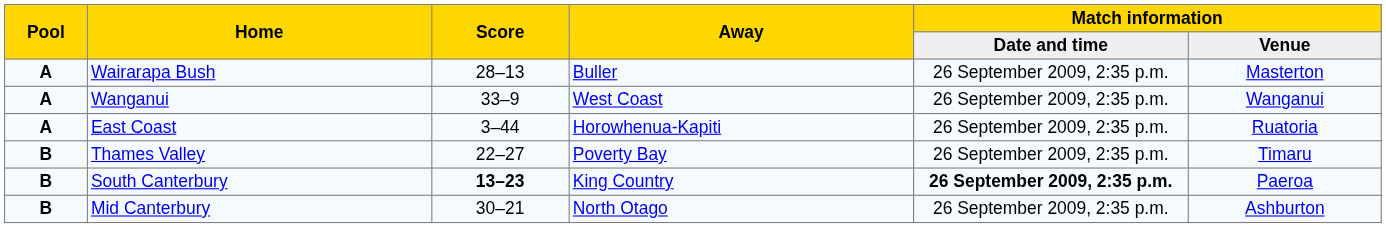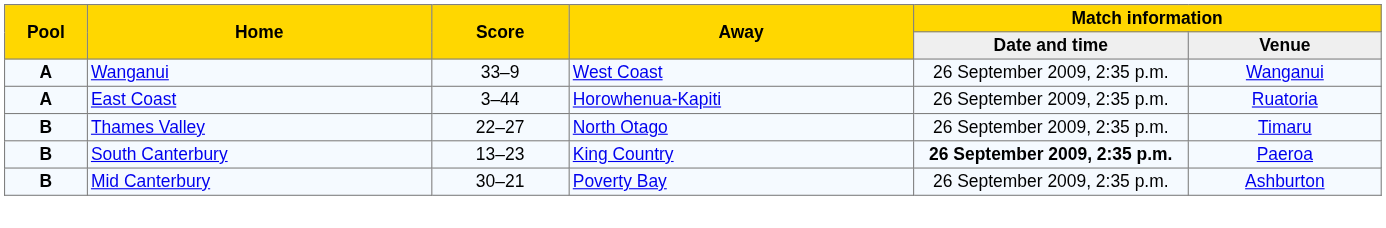 <table border=1 style="border-collapse:collapse;text-align:center" cellpadding=3 cellspacing=0 width=100%>
 <tr bgcolor=#FFD700>
 <th rowspan=2 width=6%>Pool</th>
 <th rowspan=2 width=25%>Home</th>
 <th rowspan=2 width=10%>Score</th>
 <th rowspan=2 width=25%>Away</th>
 <th colspan=2>Match information</th>
 </tr>
 <tr bgcolor=#EFEFEF>
 <th width=20%>Date and time</th>
 <th width=14%>Venue</th>
-</tr>
-<tr bgcolor=#F5FAFF>
-<td><strong>A</strong></td>
-<td align=left><a href='#'>Wairarapa Bush</a></td>
-<td align=center>28–13</td>
-<td align=left><a href='#'>Buller</a></td>
-<td>26 September 2009, 2:35 p.m.</td>
-<td><a href='#'>Masterton</a></td>
 </tr>
 <tr bgcolor=#F5FAFF>
 <td><strong>A</strong></td>
 <td align=left><a href='#'>Wanganui</a></td>
 <td align=center>33–9</td>
 <td align=left><a href='#'>West Coast</a></td>
 <td>26 September 2009, 2:35 p.m.</td>
 <td><a href='#'>Wanganui</a></td>
 </tr>
 <tr bgcolor=#F5FAFF>
 <td><strong>A</strong></td>
 <td align=left><a href='#'>East Coast</a></td>
 <td align=center>3–44</td>
 <td align=left><a href='#'>Horowhenua-Kapiti</a></td>
 <td>26 September 2009, 2:35 p.m.</td>
 <td><a href='#'>Ruatoria</a></td>
 </tr>
 <tr bgcolor=#F5FAFF>
 <td><strong>B</strong></td>
 <td align=left><a href='#'>Thames Valley</a></td>
 <td align=center>22–27</td>
-<td align=left><a href='#'>Poverty Bay</a></td>
+<td align=left><a href='#'>North Otago</a></td>
 <td>26 September 2009, 2:35 p.m.</td>
 <td><a href='#'>Timaru</a></td>
 </tr>
 <tr bgcolor=#F5FAFF>
 <td><strong>B</strong></td>
 <td align=left><a href='#'>South Canterbury</a></td>
-<td align=center><strong>13–23</strong></td>
+<td align=center>13–23</td>
 <td align=left><a href='#'>King Country</a></td>
 <td><strong>26 September 2009, 2:35 p.m.</strong></td>
 <td><a href='#'>Paeroa</a></td>
 </tr>
 <tr bgcolor=#F5FAFF>
 <td><strong>B</strong></td>
 <td align=left><a href='#'>Mid Canterbury</a></td>
 <td align=center>30–21</td>
-<td align=left><a href='#'>North Otago</a></td>
+<td align=left><a href='#'>Poverty Bay</a></td>
 <td>26 September 2009, 2:35 p.m.</td>
 <td><a href='#'>Ashburton</a></td>
 </tr>
 </table>
